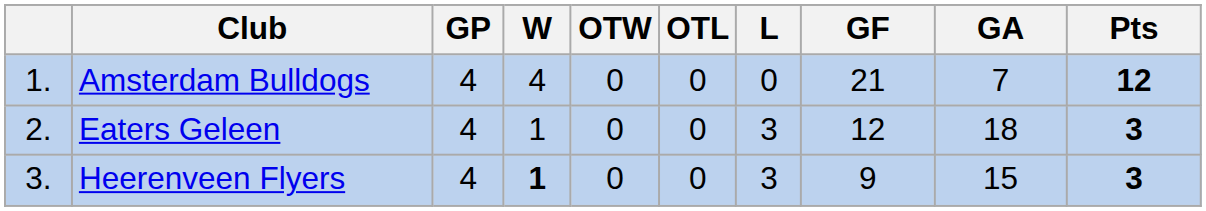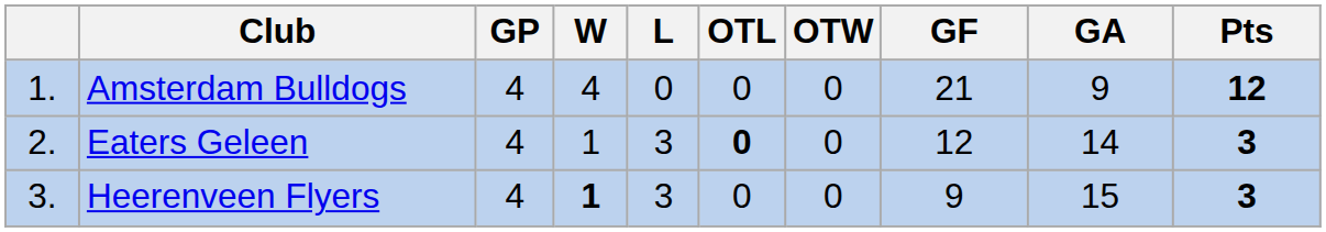 <table class="wikitable">
 <tr>
 <th width="30"></th>
 <th width="200">Club</th>
 <th width="30">GP</th>
 <th width="30">W</th>
+<th width="30">L</th>
+<th width="30">OTL</th>
 <th width="30">OTW</th>
-<th width="30">OTL</th>
-<th width="30">L</th>
 <th width="70">GF</th>
 <th width="70">GA</th>
 <th width="70">Pts</th>
 </tr>
 <tr bgcolor="#BCD2EE" align="center">
 <td>1.</td>
 <td align="left"><a href='#'>Amsterdam Bulldogs</a></td>
 <td>4</td>
 <td>4</td>
 <td>0</td>
 <td>0</td>
 <td>0</td>
 <td>21</td>
-<td>7</td>
+<td>9</td>
 <td><strong>12</strong></td>
 </tr>
 <tr bgcolor="#BCD2EE" align="center">
 <td>2.</td>
 <td align="left"><a href='#'>Eaters Geleen</a></td>
 <td>4</td>
 <td>1</td>
+<td>3</td>
+<td><strong>0</strong></td>
 <td>0</td>
-<td>0</td>
-<td>3</td>
 <td>12</td>
-<td>18</td>
+<td>14</td>
 <td><strong>3</strong></td>
 </tr>
 <tr bgcolor="#BCD2EE" align="center">
 <td>3.</td>
 <td align="left"><a href='#'>Heerenveen Flyers</a></td>
 <td>4</td>
 <td><strong>1</strong></td>
+<td>3</td>
 <td>0</td>
 <td>0</td>
-<td>3</td>
 <td>9</td>
 <td>15</td>
 <td><strong>3</strong></td>
 </tr>
 </table>
